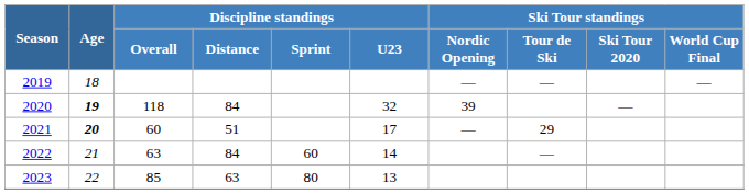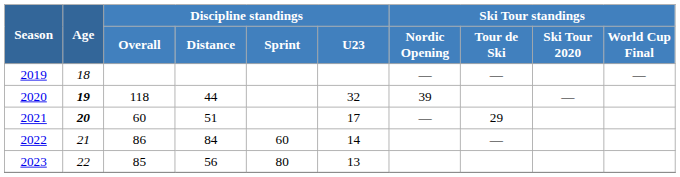 <table class="wikitable" style="font-size:95%; text-align:center; border:grey solid 1px; border-collapse:collapse; background:#ffffff;">
 <tr>
 <th style="background-color:#369; color:white; width:60px;" rowspan="2"> Season </th>
 <th style="background-color:#369; color:white; width:40px;" rowspan="2"> Age </th>
 <th style="background-color:#4180be; color:white;" colspan="4">Discipline standings</th>
 <th style="background-color:#4180be; color:white;" colspan="4">Ski Tour standings</th>
 </tr>
 <tr>
 <th style="background-color:#4180be; color:white; width:75px;">Overall</th>
 <th style="background-color:#4180be; color:white; width:75px;">Distance</th>
 <th style="background-color:#4180be; color:white; width:75px;">Sprint</th>
 <th style="background-color:#4180be; color:white; width:75px;">U23</th>
 <th style="background-color:#4180be; color:white; width:75px;">Nordic<br>Opening</th>
 <th style="background-color:#4180be; color:white; width:75px;">Tour de<br>Ski</th>
 <th style="background-color:#4180be; color:white; width:75px;">Ski Tour<br>2020</th>
 <th style="background-color:#4180be; color:white; width:75px;">World Cup<br>Final</th>
 </tr>
 <tr>
 <td><a href='#'>2019</a></td>
 <td><em>18</em></td>
 <td></td>
 <td></td>
 <td></td>
 <td></td>
 <td>—</td>
 <td>—</td>
 <td></td>
 <td>—</td>
 </tr>
 <tr>
 <td><a href='#'>2020</a></td>
 <td><strong><em>19</em></strong></td>
 <td>118</td>
-<td>84</td>
+<td>44</td>
 <td></td>
 <td>32</td>
 <td>39</td>
 <td></td>
 <td>—</td>
 <td></td>
 </tr>
 <tr>
 <td><a href='#'>2021</a></td>
 <td><strong><em>20</em></strong></td>
 <td>60</td>
 <td>51</td>
 <td></td>
 <td>17</td>
 <td>—</td>
 <td>29</td>
 <td></td>
 <td></td>
 </tr>
 <tr>
 <td><a href='#'>2022</a></td>
 <td><em>21</em></td>
-<td>63</td>
+<td>86</td>
 <td>84</td>
 <td>60</td>
 <td>14</td>
 <td></td>
 <td>—</td>
 <td></td>
 <td></td>
 </tr>
 <tr>
 <td><a href='#'>2023</a></td>
 <td><em>22</em></td>
 <td>85</td>
-<td>63</td>
+<td>56</td>
 <td>80</td>
 <td>13</td>
 <td></td>
 <td></td>
 <td></td>
 <td></td>
 </tr>
 <tr>
 </tr>
 </table>
